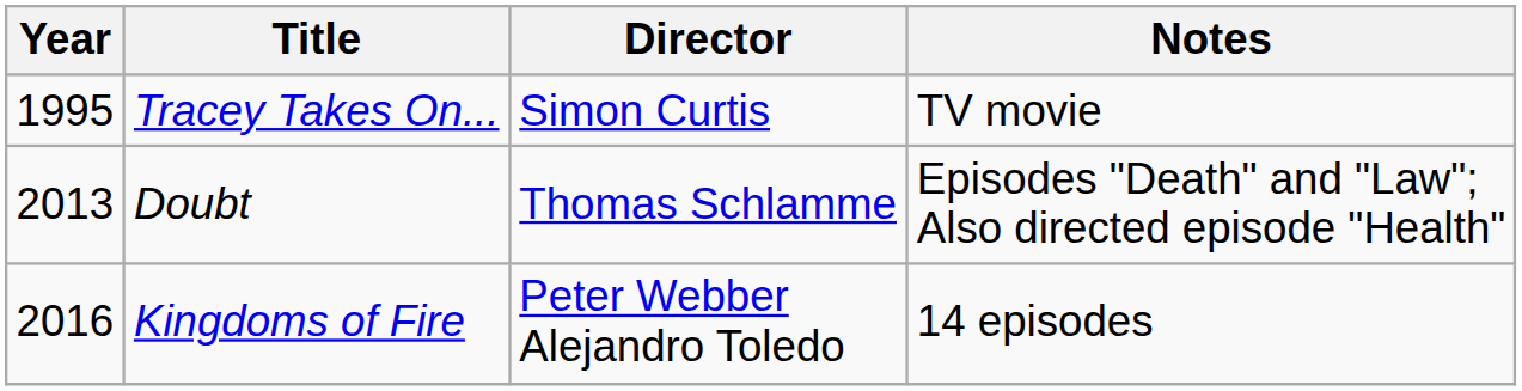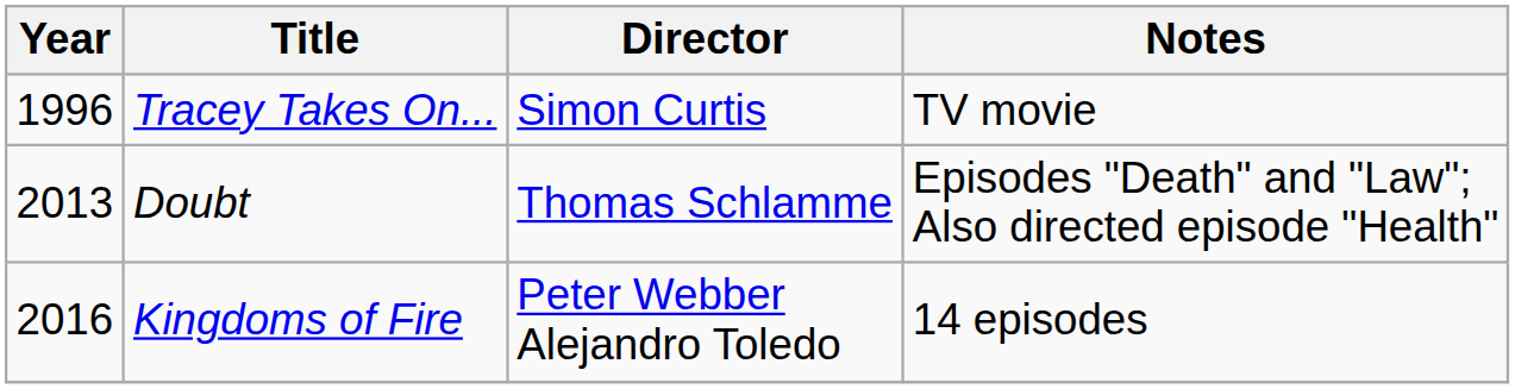 <table class="wikitable">
 <tr>
 <th>Year</th>
 <th>Title</th>
 <th>Director</th>
 <th>Notes</th>
 </tr>
 <tr>
-<td>1995</td>
+<td>1996</td>
 <td><em><a href='#'>Tracey Takes On...</a></em></td>
 <td><a href='#'>Simon Curtis</a></td>
 <td>TV movie</td>
 </tr>
 <tr>
 <td>2013</td>
 <td><em>Doubt</em></td>
 <td><a href='#'>Thomas Schlamme</a></td>
 <td>Episodes "Death" and "Law";<br>Also directed episode "Health"</td>
 </tr>
 <tr>
 <td>2016</td>
 <td><em><a href='#'>Kingdoms of Fire</a></em></td>
 <td><a href='#'>Peter Webber</a><br>Alejandro Toledo</td>
 <td>14 episodes</td>
 </tr>
 <tr>
 </tr>
 </table>
